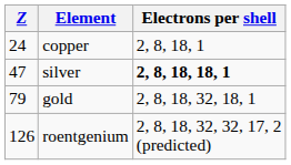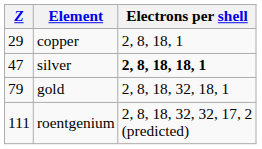 <table class="wikitable" style="white-space:nowrap;">
 <tr>
 <th><em><a href='#'>Z</a></em></th>
 <th><a href='#'>Element</a></th>
 <th>Electrons per <a href='#'>shell</a></th>
 </tr>
 <tr>
-<td>24</td>
+<td>29</td>
 <td>copper</td>
 <td>2, 8, 18, 1</td>
 </tr>
 <tr>
 <td>47</td>
 <td>silver</td>
 <td><strong>2, 8, 18, 18, 1</strong></td>
 </tr>
 <tr>
 <td>79</td>
 <td>gold</td>
 <td>2, 8, 18, 32, 18, 1</td>
 </tr>
 <tr>
-<td>126</td>
+<td>111</td>
 <td>roentgenium</td>
 <td>2, 8, 18, 32, 32, 17, 2<br>(predicted)</td>
 </tr>
 </table>
